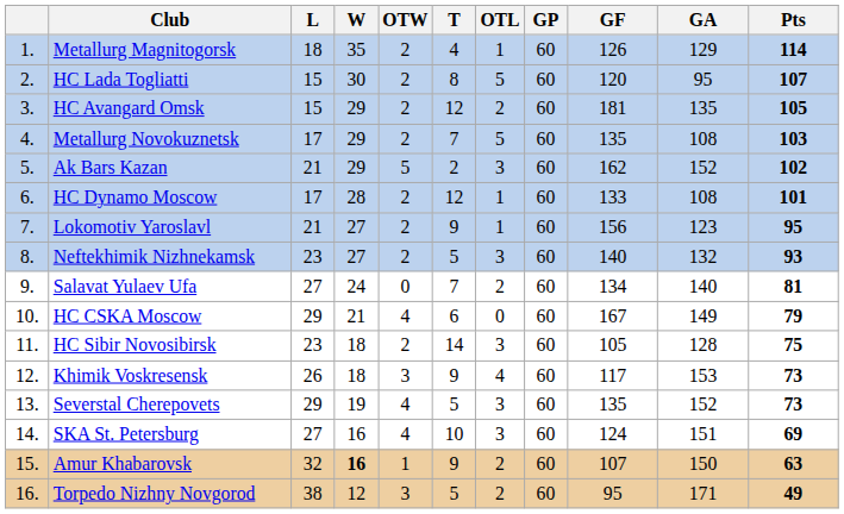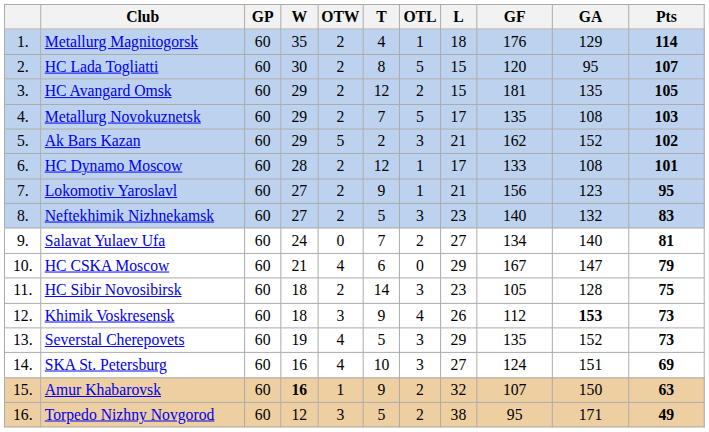 <table class="wikitable">
 <tr>
 <th width="30"></th>
 <th width="200">Club</th>
-<th width="30">L</th>
+<th width="30">GP</th>
 <th width="30">W</th>
 <th width="30">OTW</th>
 <th width="30">T</th>
 <th width="30">OTL</th>
-<th width="30">GP</th>
+<th width="30">L</th>
 <th width="70">GF</th>
 <th width="70">GA</th>
 <th width="70">Pts</th>
 </tr>
 <tr bgcolor="#BCD2EE" align="center">
 <td>1.</td>
 <td align="left"><a href='#'>Metallurg Magnitogorsk</a></td>
-<td>18</td>
+<td>60</td>
 <td>35</td>
 <td>2</td>
 <td>4</td>
 <td>1</td>
-<td>60</td>
-<td>126</td>
+<td>18</td>
+<td>176</td>
 <td>129</td>
 <td><strong>114</strong></td>
 </tr>
 <tr bgcolor="#BCD2EE" align="center">
 <td>2.</td>
 <td align="left"><a href='#'>HC Lada Togliatti</a></td>
-<td>15</td>
+<td>60</td>
 <td>30</td>
 <td>2</td>
 <td>8</td>
 <td>5</td>
-<td>60</td>
+<td>15</td>
 <td>120</td>
 <td>95</td>
 <td><strong>107</strong></td>
 </tr>
 <tr bgcolor="#BCD2EE" align="center">
 <td>3.</td>
 <td align="left"><a href='#'>HC Avangard Omsk</a></td>
-<td>15</td>
+<td>60</td>
 <td>29</td>
 <td>2</td>
 <td>12</td>
 <td>2</td>
-<td>60</td>
+<td>15</td>
 <td>181</td>
 <td>135</td>
 <td><strong>105</strong></td>
 </tr>
 <tr bgcolor="#BCD2EE" align="center">
 <td>4.</td>
 <td align="left"><a href='#'>Metallurg Novokuznetsk</a></td>
-<td>17</td>
+<td>60</td>
 <td>29</td>
 <td>2</td>
 <td>7</td>
 <td>5</td>
-<td>60</td>
+<td>17</td>
 <td>135</td>
 <td>108</td>
 <td><strong>103</strong></td>
 </tr>
 <tr bgcolor="#BCD2EE" align="center">
 <td>5.</td>
 <td align="left"><a href='#'>Ak Bars Kazan</a></td>
-<td>21</td>
+<td>60</td>
 <td>29</td>
 <td>5</td>
 <td>2</td>
 <td>3</td>
-<td>60</td>
+<td>21</td>
 <td>162</td>
 <td>152</td>
 <td><strong>102</strong></td>
 </tr>
 <tr bgcolor="#BCD2EE" align="center">
 <td>6.</td>
 <td align="left"><a href='#'>HC Dynamo Moscow</a></td>
-<td>17</td>
+<td>60</td>
 <td>28</td>
 <td>2</td>
 <td>12</td>
 <td>1</td>
-<td>60</td>
+<td>17</td>
 <td>133</td>
 <td>108</td>
 <td><strong>101</strong></td>
 </tr>
 <tr bgcolor="#BCD2EE" align="center">
 <td>7.</td>
 <td align="left"><a href='#'>Lokomotiv Yaroslavl</a></td>
-<td>21</td>
+<td>60</td>
 <td>27</td>
 <td>2</td>
 <td>9</td>
 <td>1</td>
-<td>60</td>
+<td>21</td>
 <td>156</td>
 <td>123</td>
 <td><strong>95</strong></td>
 </tr>
 <tr bgcolor="#BCD2EE" align="center">
 <td>8.</td>
 <td align="left"><a href='#'>Neftekhimik Nizhnekamsk</a></td>
-<td>23</td>
+<td>60</td>
 <td>27</td>
 <td>2</td>
 <td>5</td>
 <td>3</td>
-<td>60</td>
+<td>23</td>
 <td>140</td>
 <td>132</td>
-<td><strong>93</strong></td>
+<td><strong>83</strong></td>
 </tr>
 <tr bgcolor="#FFFFFF" align="center">
 <td>9.</td>
 <td align="left"><a href='#'>Salavat Yulaev Ufa</a></td>
-<td>27</td>
+<td>60</td>
 <td>24</td>
 <td>0</td>
 <td>7</td>
 <td>2</td>
-<td>60</td>
+<td>27</td>
 <td>134</td>
 <td>140</td>
 <td><strong>81</strong></td>
 </tr>
 <tr bgcolor="#FFFFFF" align="center">
 <td>10.</td>
 <td align="left"><a href='#'>HC CSKA Moscow</a></td>
-<td>29</td>
+<td>60</td>
 <td>21</td>
 <td>4</td>
 <td>6</td>
 <td>0</td>
-<td>60</td>
+<td>29</td>
 <td>167</td>
-<td>149</td>
+<td>147</td>
 <td><strong>79</strong></td>
 </tr>
 <tr bgcolor="#FFFFFF" align="center">
 <td>11.</td>
 <td align="left"><a href='#'>HC Sibir Novosibirsk</a></td>
-<td>23</td>
+<td>60</td>
 <td>18</td>
 <td>2</td>
 <td>14</td>
 <td>3</td>
-<td>60</td>
+<td>23</td>
 <td>105</td>
 <td>128</td>
 <td><strong>75</strong></td>
 </tr>
 <tr bgcolor="#FFFFFF" align="center">
 <td>12.</td>
 <td align="left"><a href='#'>Khimik Voskresensk</a></td>
-<td>26</td>
+<td>60</td>
 <td>18</td>
 <td>3</td>
 <td>9</td>
 <td>4</td>
-<td>60</td>
-<td>117</td>
-<td>153</td>
+<td>26</td>
+<td>112</td>
+<td><strong>153</strong></td>
 <td><strong>73</strong></td>
 </tr>
 <tr bgcolor="#FFFFFF" align="center">
 <td>13.</td>
 <td align="left"><a href='#'>Severstal Cherepovets</a></td>
-<td>29</td>
+<td>60</td>
 <td>19</td>
 <td>4</td>
 <td>5</td>
 <td>3</td>
-<td>60</td>
+<td>29</td>
 <td>135</td>
 <td>152</td>
 <td><strong>73</strong></td>
 </tr>
 <tr bgcolor="#FFFFFF" align="center">
 <td>14.</td>
 <td align="left"><a href='#'>SKA St. Petersburg</a></td>
-<td>27</td>
+<td>60</td>
 <td>16</td>
 <td>4</td>
 <td>10</td>
 <td>3</td>
-<td>60</td>
+<td>27</td>
 <td>124</td>
 <td>151</td>
 <td><strong>69</strong></td>
 </tr>
 <tr bgcolor="#EECFA1" align="center">
 <td>15.</td>
 <td align="left"><a href='#'>Amur Khabarovsk</a></td>
-<td>32</td>
+<td>60</td>
 <td><strong>16</strong></td>
 <td>1</td>
 <td>9</td>
 <td>2</td>
-<td>60</td>
+<td>32</td>
 <td>107</td>
 <td>150</td>
 <td><strong>63</strong></td>
 </tr>
 <tr bgcolor="#EECFA1" align="center">
 <td>16.</td>
 <td align="left"><a href='#'>Torpedo Nizhny Novgorod</a></td>
-<td>38</td>
+<td>60</td>
 <td>12</td>
 <td>3</td>
 <td>5</td>
 <td>2</td>
-<td>60</td>
+<td>38</td>
 <td>95</td>
 <td>171</td>
 <td><strong>49</strong></td>
 </tr>
 </table>
